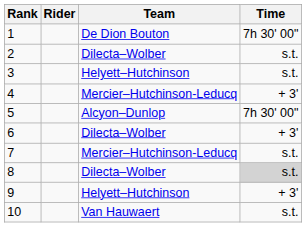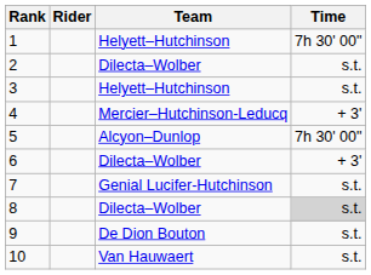 <table class="wikitable">
 <tr>
 <th scope="col">Rank</th>
 <th scope="col">Rider</th>
 <th scope="col">Team</th>
 <th scope="col">Time</th>
 </tr>
 <tr>
 <td>1</td>
 <td></td>
-<td><a href='#'>De Dion Bouton</a></td>
+<td><a href='#'>Helyett–Hutchinson</a></td>
 <td>7h 30' 00"</td>
 </tr>
 <tr>
 <td>2</td>
 <td></td>
 <td><a href='#'>Dilecta–Wolber</a></td>
 <td align=right>s.t.</td>
 </tr>
 <tr>
 <td>3</td>
 <td></td>
 <td><a href='#'>Helyett–Hutchinson</a></td>
 <td align=right>s.t.</td>
 </tr>
 <tr>
 <td>4</td>
 <td></td>
 <td><a href='#'>Mercier–Hutchinson-Leducq</a></td>
 <td align=right>+ 3'</td>
 </tr>
 <tr>
 <td>5</td>
 <td></td>
 <td><a href='#'>Alcyon–Dunlop</a></td>
 <td>7h 30' 00"</td>
 </tr>
 <tr>
 <td>6</td>
 <td></td>
 <td><a href='#'>Dilecta–Wolber</a></td>
 <td align=right>+ 3'</td>
 </tr>
 <tr>
 <td>7</td>
 <td></td>
-<td><a href='#'>Mercier–Hutchinson-Leducq</a></td>
+<td><a href='#'>Genial Lucifer-Hutchinson</a></td>
 <td align=right>s.t.</td>
 </tr>
 <tr>
 <td>8</td>
 <td></td>
 <td><a href='#'>Dilecta–Wolber</a></td>
 <td align=right style="background: lightgrey;">s.t.</td>
 </tr>
 <tr>
 <td>9</td>
 <td></td>
-<td><a href='#'>Helyett–Hutchinson</a></td>
-<td align=right>+ 3'</td>
+<td><a href='#'>De Dion Bouton</a></td>
+<td align=right>s.t.</td>
 </tr>
 <tr>
 <td>10</td>
 <td></td>
 <td><a href='#'>Van Hauwaert</a></td>
 <td align=right>s.t.</td>
 </tr>
 </table>
